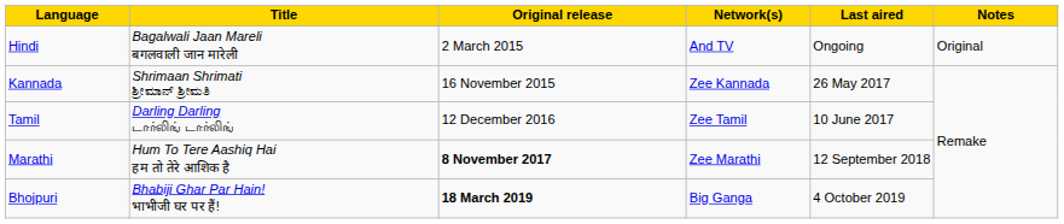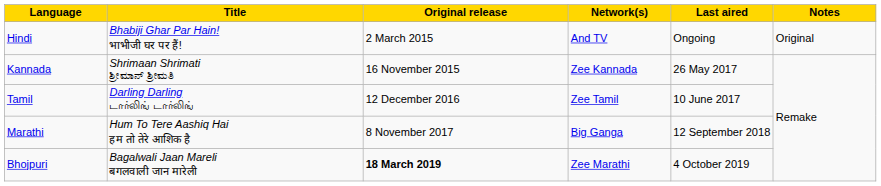 <table class="wikitable" style="width:100%;">
 <tr>
 <th style="background:Gold; width:10%;">Language</th>
 <th style="background:Gold; width:25%;">Title</th>
 <th style="background:Gold; width:20%;">Original release</th>
 <th style="background:Gold; width:10%;">Network(s)</th>
 <th style="background:Gold; width:10%;">Last aired</th>
 <th style="background:Gold; width:10%;">Notes</th>
 </tr>
 <tr>
 <td><a href='#'>Hindi</a></td>
-<td><em>Bagalwali Jaan Mareli</em> <br> बगलवाली जान मारेली</td>
+<td><em><a href='#'>Bhabiji Ghar Par Hain!</a></em> <br> भाभीजी घर पर हैं!</td>
 <td>2 March 2015</td>
 <td><a href='#'>And TV</a></td>
 <td>Ongoing</td>
 <td>Original</td>
 </tr>
 <tr>
 <td><a href='#'>Kannada</a></td>
 <td><em>Shrimaan Shrimati</em> <br> ಶ್ರೀಮಾನ್ ಶ್ರೀಮತಿ</td>
 <td>16 November 2015</td>
 <td><a href='#'>Zee Kannada</a></td>
 <td>26 May 2017</td>
 <td rowspan="4">Remake</td>
 </tr>
 <tr>
 <td><a href='#'>Tamil</a></td>
 <td><em><a href='#'>Darling Darling</a></em> <br> டார்லிங் டார்லிங்</td>
 <td>12 December 2016</td>
 <td><a href='#'>Zee Tamil</a></td>
 <td>10 June 2017</td>
 </tr>
 <tr>
 <td><a href='#'>Marathi</a></td>
 <td><em>Hum To Tere Aashiq Hai</em> <br> हम तो तेरे आशिक है</td>
-<td><strong>8 November 2017</strong></td>
-<td><a href='#'>Zee Marathi</a></td>
+<td>8 November 2017</td>
+<td><a href='#'>Big Ganga</a></td>
 <td>12 September 2018</td>
 </tr>
 <tr>
 <td><a href='#'>Bhojpuri</a></td>
-<td><em><a href='#'>Bhabiji Ghar Par Hain!</a></em> <br> भाभीजी घर पर हैं!</td>
+<td><em>Bagalwali Jaan Mareli</em> <br> बगलवाली जान मारेली</td>
 <td><strong>18 March 2019</strong></td>
-<td><a href='#'>Big Ganga</a></td>
+<td><a href='#'>Zee Marathi</a></td>
 <td>4 October 2019</td>
 </tr>
 </table>
